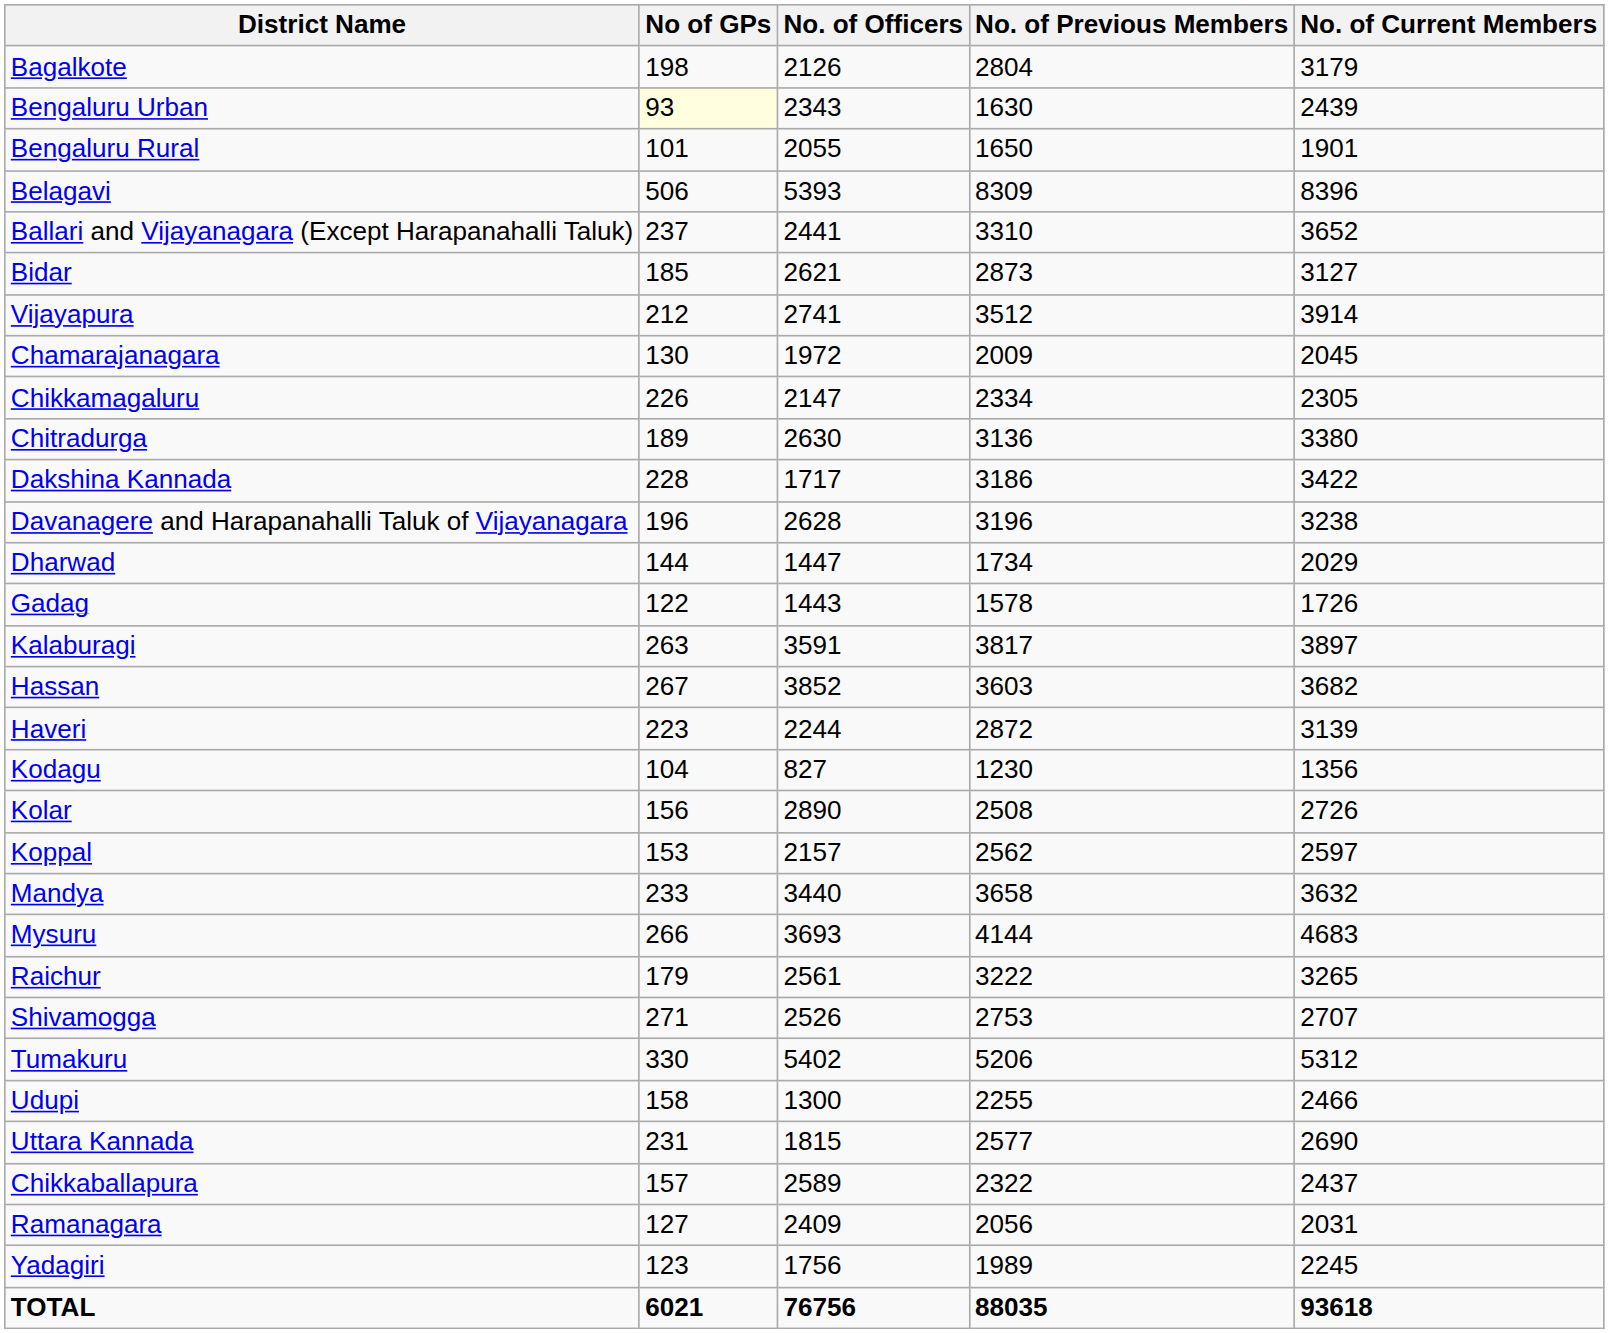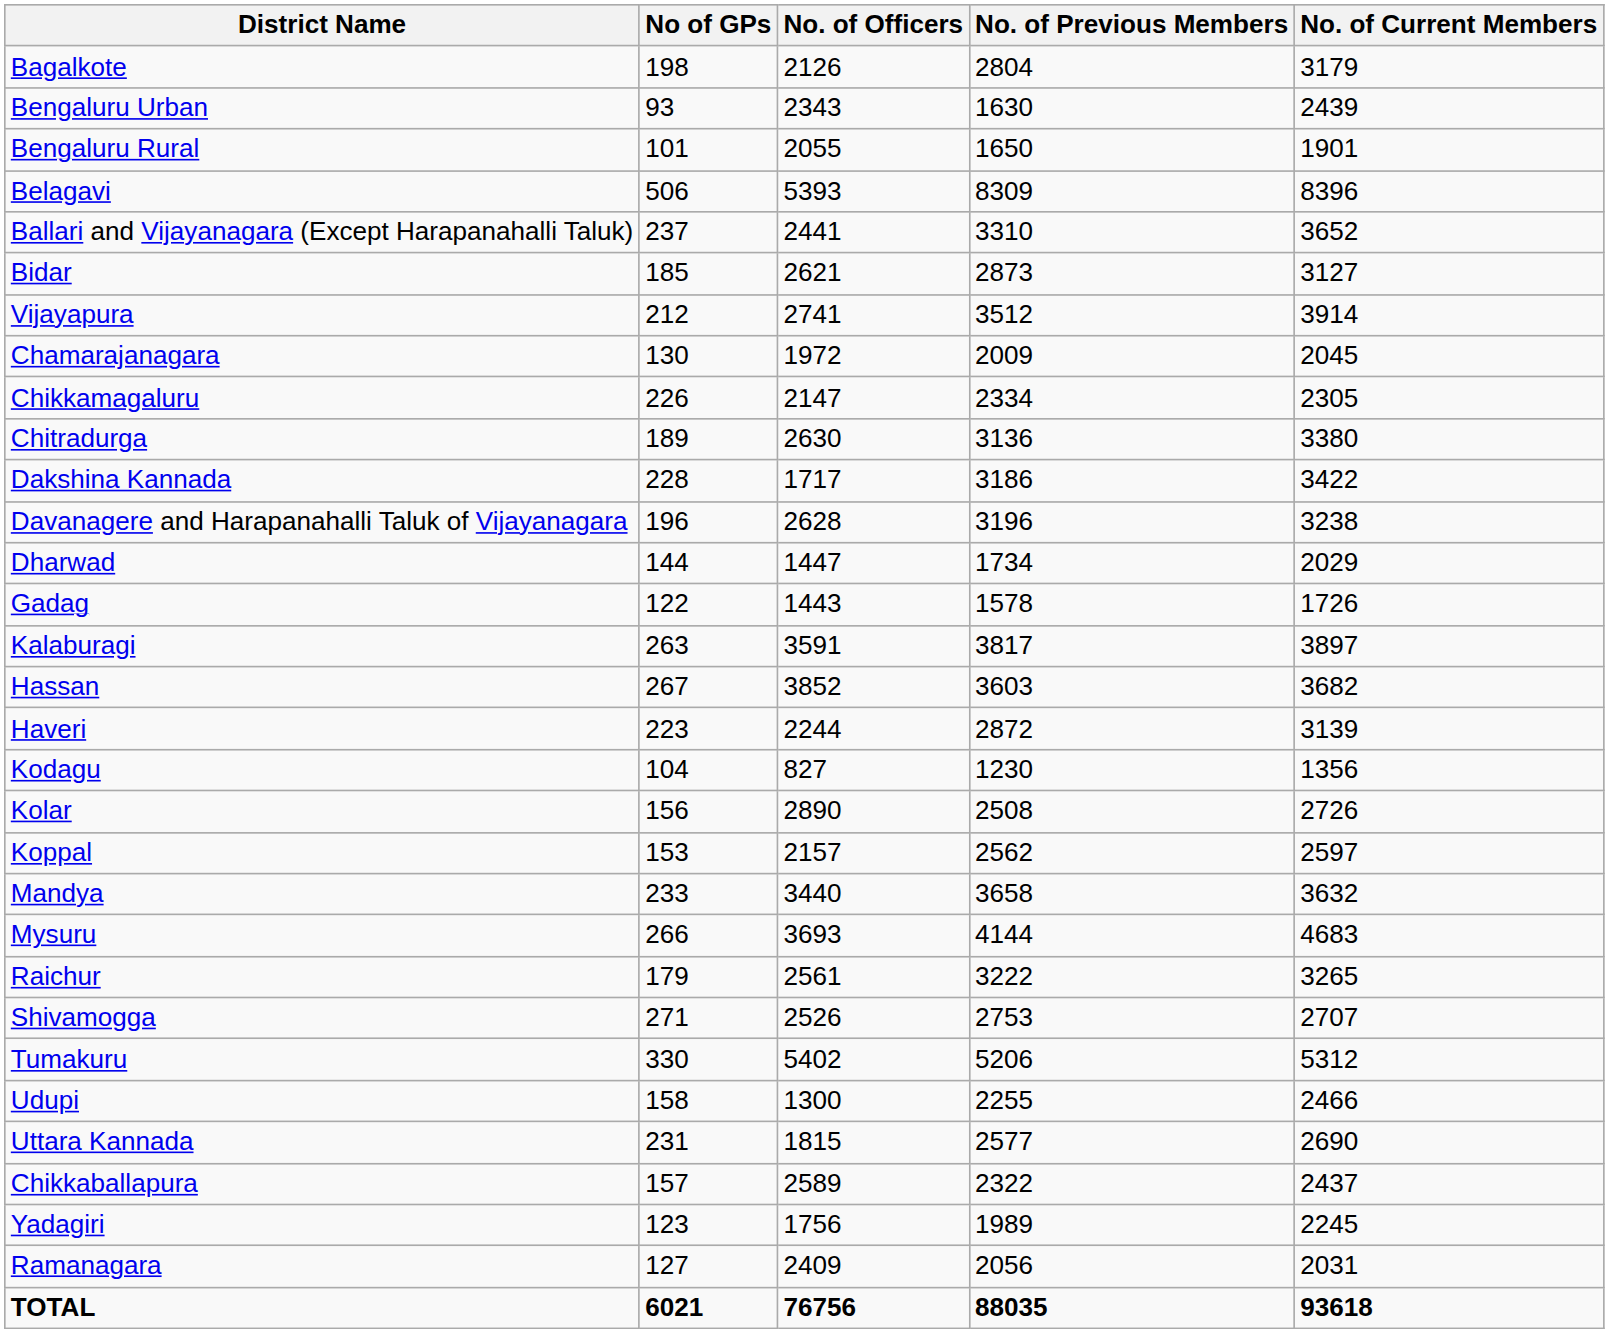 <table class="wikitable sortable">
 <tr>
 <th>District  Name</th>
 <th>No of GPs</th>
 <th>No. of Officers</th>
 <th>No. of Previous Members</th>
 <th>No. of Current Members</th>
 </tr>
 <tr>
 <td><a href='#'>Bagalkote</a></td>
 <td>198</td>
 <td>2126</td>
 <td>2804</td>
 <td>3179</td>
 </tr>
 <tr>
 <td><a href='#'>Bengaluru Urban</a></td>
-<td style="background: lightyellow;">93</td>
+<td>93</td>
 <td>2343</td>
 <td>1630</td>
 <td>2439</td>
 </tr>
 <tr>
 <td><a href='#'>Bengaluru Rural</a></td>
 <td>101</td>
 <td>2055</td>
 <td>1650</td>
 <td>1901</td>
 </tr>
 <tr>
 <td><a href='#'>Belagavi</a></td>
 <td>506</td>
 <td>5393</td>
 <td>8309</td>
 <td>8396</td>
 </tr>
 <tr>
 <td><a href='#'>Ballari</a> and <a href='#'>Vijayanagara</a> (Except Harapanahalli Taluk)</td>
 <td>237</td>
 <td>2441</td>
 <td>3310</td>
 <td>3652</td>
 </tr>
 <tr>
 <td><a href='#'>Bidar</a></td>
 <td>185</td>
 <td>2621</td>
 <td>2873</td>
 <td>3127</td>
 </tr>
 <tr>
 <td><a href='#'>Vijayapura</a></td>
 <td>212</td>
 <td>2741</td>
 <td>3512</td>
 <td>3914</td>
 </tr>
 <tr>
 <td><a href='#'>Chamarajanagara</a></td>
 <td>130</td>
 <td>1972</td>
 <td>2009</td>
 <td>2045</td>
 </tr>
 <tr>
 <td><a href='#'>Chikkamagaluru</a></td>
 <td>226</td>
 <td>2147</td>
 <td>2334</td>
 <td>2305</td>
 </tr>
 <tr>
 <td><a href='#'>Chitradurga</a></td>
 <td>189</td>
 <td>2630</td>
 <td>3136</td>
 <td>3380</td>
 </tr>
 <tr>
 <td><a href='#'>Dakshina Kannada</a></td>
 <td>228</td>
 <td>1717</td>
 <td>3186</td>
 <td>3422</td>
 </tr>
 <tr>
 <td><a href='#'>Davanagere</a> and Harapanahalli Taluk of <a href='#'>Vijayanagara</a></td>
 <td>196</td>
 <td>2628</td>
 <td>3196</td>
 <td>3238</td>
 </tr>
 <tr>
 <td><a href='#'>Dharwad</a></td>
 <td>144</td>
 <td>1447</td>
 <td>1734</td>
 <td>2029</td>
 </tr>
 <tr>
 <td><a href='#'>Gadag</a></td>
 <td>122</td>
 <td>1443</td>
 <td>1578</td>
 <td>1726</td>
 </tr>
 <tr>
 <td><a href='#'>Kalaburagi</a></td>
 <td>263</td>
 <td>3591</td>
 <td>3817</td>
 <td>3897</td>
 </tr>
 <tr>
 <td><a href='#'>Hassan</a></td>
 <td>267</td>
 <td>3852</td>
 <td>3603</td>
 <td>3682</td>
 </tr>
 <tr>
 <td><a href='#'>Haveri</a></td>
 <td>223</td>
 <td>2244</td>
 <td>2872</td>
 <td>3139</td>
 </tr>
 <tr>
 <td><a href='#'>Kodagu</a></td>
 <td>104</td>
 <td>827</td>
 <td>1230</td>
 <td>1356</td>
 </tr>
 <tr>
 <td><a href='#'>Kolar</a></td>
 <td>156</td>
 <td>2890</td>
 <td>2508</td>
 <td>2726</td>
 </tr>
 <tr>
 <td><a href='#'>Koppal</a></td>
 <td>153</td>
 <td>2157</td>
 <td>2562</td>
 <td>2597</td>
 </tr>
 <tr>
 <td><a href='#'>Mandya</a></td>
 <td>233</td>
 <td>3440</td>
 <td>3658</td>
 <td>3632</td>
 </tr>
 <tr>
 <td><a href='#'>Mysuru</a></td>
 <td>266</td>
 <td>3693</td>
 <td>4144</td>
 <td>4683</td>
 </tr>
 <tr>
 <td><a href='#'>Raichur</a></td>
 <td>179</td>
 <td>2561</td>
 <td>3222</td>
 <td>3265</td>
 </tr>
 <tr>
 <td><a href='#'>Shivamogga</a></td>
 <td>271</td>
 <td>2526</td>
 <td>2753</td>
 <td>2707</td>
 </tr>
 <tr>
 <td><a href='#'>Tumakuru</a></td>
 <td>330</td>
 <td>5402</td>
 <td>5206</td>
 <td>5312</td>
 </tr>
 <tr>
 <td><a href='#'>Udupi</a></td>
 <td>158</td>
 <td>1300</td>
 <td>2255</td>
 <td>2466</td>
 </tr>
 <tr>
 <td><a href='#'>Uttara Kannada</a></td>
 <td>231</td>
 <td>1815</td>
 <td>2577</td>
 <td>2690</td>
 </tr>
 <tr>
 <td><a href='#'>Chikkaballapura</a></td>
 <td>157</td>
 <td>2589</td>
 <td>2322</td>
 <td>2437</td>
 </tr>
 <tr>
+<td><a href='#'>Yadagiri</a></td>
+<td>123</td>
+<td>1756</td>
+<td>1989</td>
+<td>2245</td>
+</tr>
+<tr>
 <td><a href='#'>Ramanagara</a></td>
 <td>127</td>
 <td>2409</td>
 <td>2056</td>
 <td>2031</td>
-</tr>
-<tr>
-<td><a href='#'>Yadagiri</a></td>
-<td>123</td>
-<td>1756</td>
-<td>1989</td>
-<td>2245</td>
 </tr>
 <tr>
 <td><strong>TOTAL</strong></td>
 <td><strong>6021</strong></td>
 <td><strong>76756</strong></td>
 <td><strong>88035</strong></td>
 <td><strong>93618</strong></td>
 </tr>
 </table>
